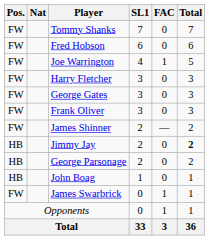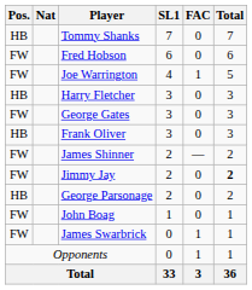 <table class="wikitable"  style="text-align:center; border:1px #aaa solid;">
 <tr>
 <th>Pos.</th>
 <th>Nat</th>
 <th>Player</th>
 <th>SL1</th>
 <th>FAC</th>
 <th>Total</th>
 </tr>
 <tr>
-<td>FW</td>
+<td>HB</td>
 <td></td>
 <td style="text-align:left;"><a href='#'>Tommy Shanks</a></td>
 <td>7</td>
 <td>0</td>
 <td>7</td>
 </tr>
 <tr>
 <td>FW</td>
 <td></td>
 <td style="text-align:left;"><a href='#'>Fred Hobson</a></td>
 <td>6</td>
 <td>0</td>
 <td>6</td>
 </tr>
 <tr>
 <td>FW</td>
 <td></td>
 <td style="text-align:left;"><a href='#'>Joe Warrington</a></td>
 <td>4</td>
 <td>1</td>
 <td>5</td>
 </tr>
 <tr>
-<td>FW</td>
+<td>HB</td>
 <td></td>
 <td style="text-align:left;"><a href='#'>Harry Fletcher</a></td>
 <td>3</td>
 <td>0</td>
 <td>3</td>
 </tr>
 <tr>
 <td>FW</td>
 <td></td>
 <td style="text-align:left;"><a href='#'>George Gates</a></td>
 <td>3</td>
 <td>0</td>
 <td>3</td>
 </tr>
 <tr>
-<td>FW</td>
+<td>HB</td>
 <td></td>
 <td style="text-align:left;"><a href='#'>Frank Oliver</a></td>
 <td>3</td>
 <td>0</td>
 <td>3</td>
 </tr>
 <tr>
 <td>FW</td>
 <td></td>
 <td style="text-align:left;"><a href='#'>James Shinner</a></td>
 <td>2</td>
 <td>—</td>
 <td>2</td>
 </tr>
 <tr>
-<td>HB</td>
+<td>FW</td>
 <td></td>
 <td style="text-align:left;"><a href='#'>Jimmy Jay</a></td>
 <td>2</td>
 <td>0</td>
 <td><strong>2</strong></td>
 </tr>
 <tr>
 <td>HB</td>
 <td></td>
 <td style="text-align:left;"><a href='#'>George Parsonage</a></td>
 <td>2</td>
 <td>0</td>
 <td>2</td>
 </tr>
 <tr>
-<td>HB</td>
+<td>FW</td>
 <td></td>
 <td style="text-align:left;"><a href='#'>John Boag</a></td>
 <td>1</td>
 <td>0</td>
 <td>1</td>
 </tr>
 <tr>
 <td>FW</td>
 <td></td>
 <td style="text-align:left;"><a href='#'>James Swarbrick</a></td>
 <td>0</td>
 <td>1</td>
 <td>1</td>
 </tr>
 <tr>
 <td colspan="3"><em>Opponents</em></td>
 <td>0</td>
 <td>1</td>
 <td>1</td>
 </tr>
 <tr>
 <th colspan="3">Total</th>
 <th>33</th>
 <th>3</th>
 <th>36</th>
 </tr>
 </table>
